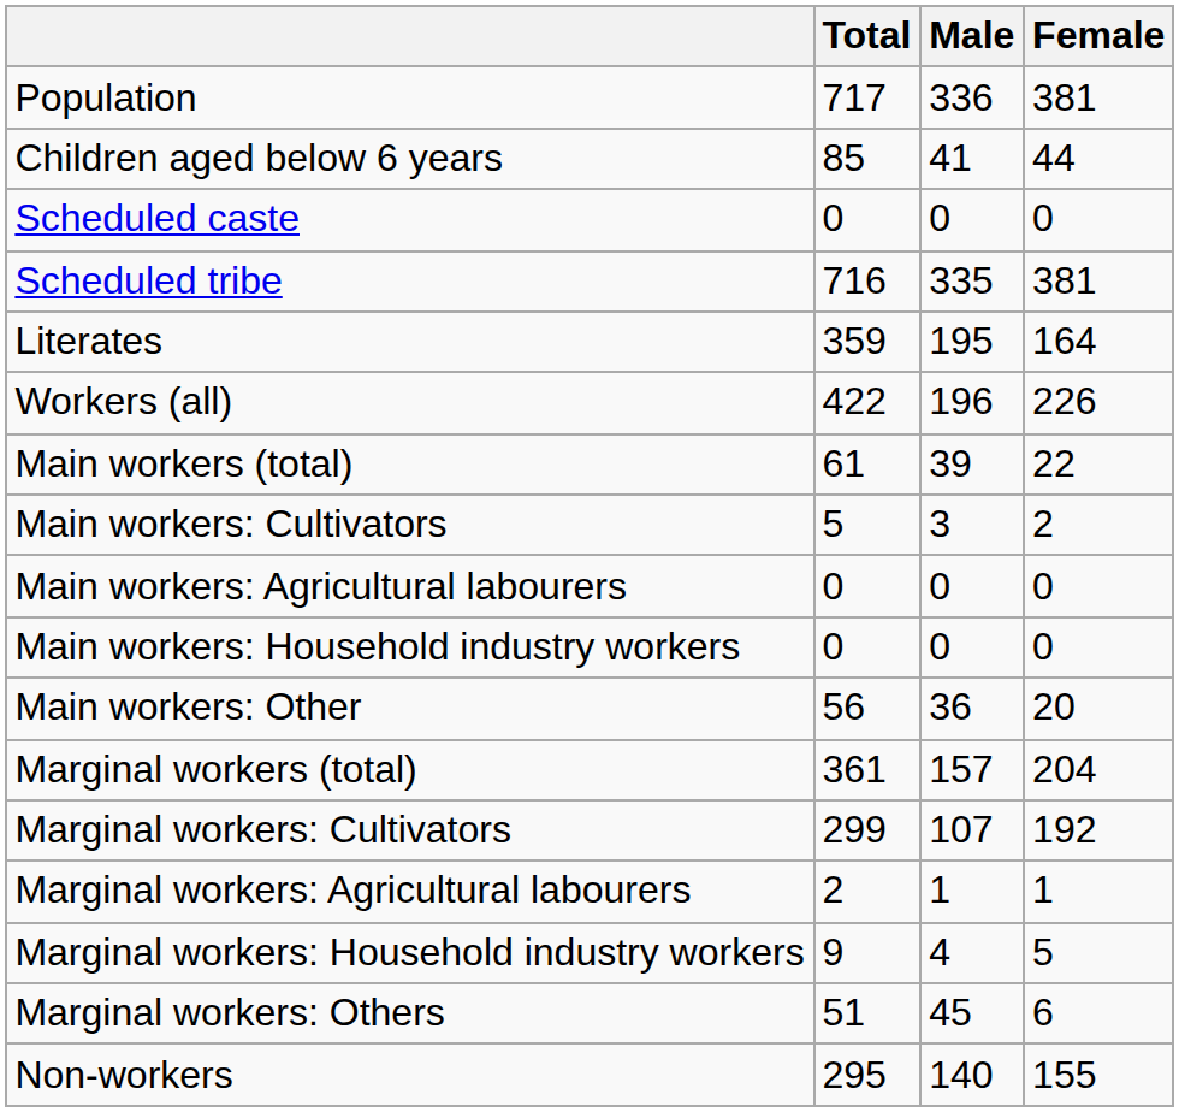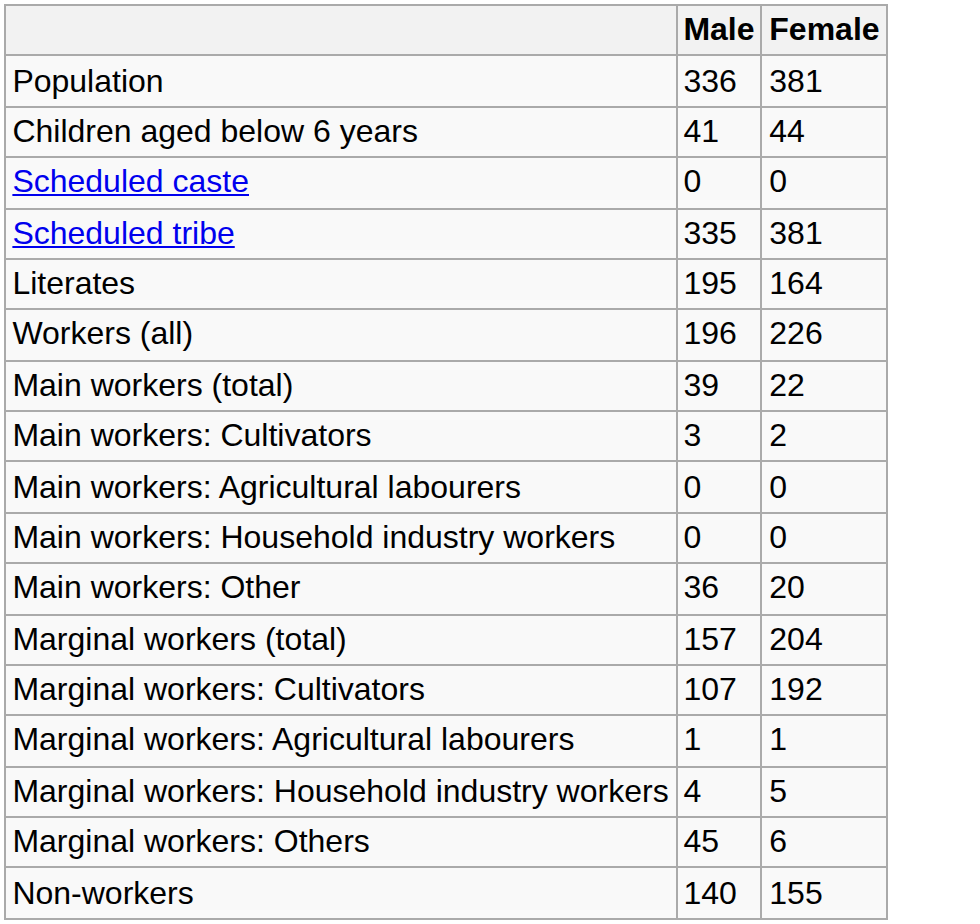 <table class="wikitable sortable">
 <tr>
 <th></th>
-<th>Total</th>
 <th>Male</th>
 <th>Female</th>
 </tr>
 <tr>
 <td>Population</td>
-<td>717</td>
 <td>336</td>
 <td>381</td>
 </tr>
 <tr>
 <td>Children aged below 6 years</td>
-<td>85</td>
 <td>41</td>
 <td>44</td>
 </tr>
 <tr>
 <td><a href='#'>Scheduled caste</a></td>
 <td>0</td>
 <td>0</td>
-<td>0</td>
 </tr>
 <tr>
 <td><a href='#'>Scheduled tribe</a></td>
-<td>716</td>
 <td>335</td>
 <td>381</td>
 </tr>
 <tr>
 <td>Literates</td>
-<td>359</td>
 <td>195</td>
 <td>164</td>
 </tr>
 <tr>
 <td>Workers (all)</td>
-<td>422</td>
 <td>196</td>
 <td>226</td>
 </tr>
 <tr>
 <td>Main workers (total)</td>
-<td>61</td>
 <td>39</td>
 <td>22</td>
 </tr>
 <tr>
 <td>Main workers: Cultivators</td>
-<td>5</td>
 <td>3</td>
 <td>2</td>
 </tr>
 <tr>
 <td>Main workers: Agricultural labourers</td>
 <td>0</td>
 <td>0</td>
-<td>0</td>
 </tr>
 <tr>
 <td>Main workers: Household industry workers</td>
 <td>0</td>
 <td>0</td>
-<td>0</td>
 </tr>
 <tr>
 <td>Main workers: Other</td>
-<td>56</td>
 <td>36</td>
 <td>20</td>
 </tr>
 <tr>
 <td>Marginal workers (total)</td>
-<td>361</td>
 <td>157</td>
 <td>204</td>
 </tr>
 <tr>
 <td>Marginal workers: Cultivators</td>
-<td>299</td>
 <td>107</td>
 <td>192</td>
 </tr>
 <tr>
 <td>Marginal workers: Agricultural labourers</td>
-<td>2</td>
 <td>1</td>
 <td>1</td>
 </tr>
 <tr>
 <td>Marginal workers: Household industry workers</td>
-<td>9</td>
 <td>4</td>
 <td>5</td>
 </tr>
 <tr>
 <td>Marginal workers: Others</td>
-<td>51</td>
 <td>45</td>
 <td>6</td>
 </tr>
 <tr>
 <td>Non-workers</td>
-<td>295</td>
 <td>140</td>
 <td>155</td>
 </tr>
 </table>
